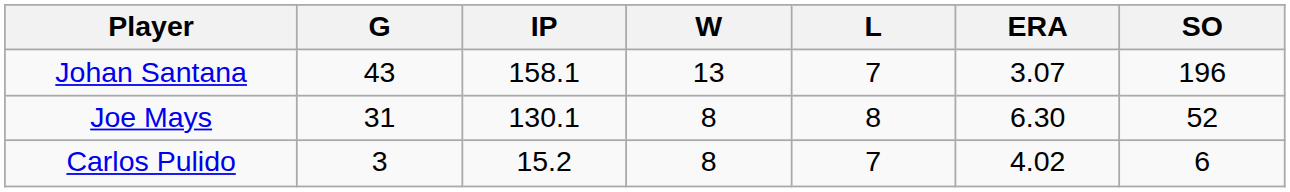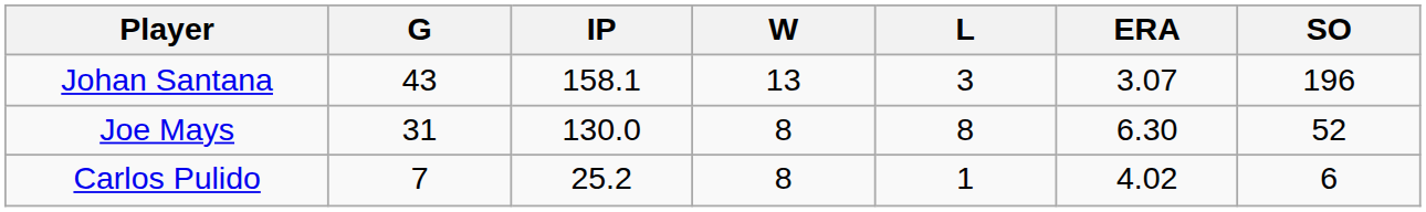 <table class="wikitable sortable">
 <tr>
 <th bgcolor="#DDDDFF" width="16%">Player</th>
 <th bgcolor="#DDDDFF" width="9%">G</th>
 <th bgcolor="#DDDDFF" width="9%">IP</th>
 <th bgcolor="#DDDDFF" width="9%">W</th>
 <th bgcolor="#DDDDFF" width="9%">L</th>
 <th bgcolor="#DDDDFF" width="9%">ERA</th>
 <th bgcolor="#DDDDFF" width="9%">SO</th>
 </tr>
 <tr align="center">
 <td><a href='#'>Johan Santana</a></td>
 <td>43</td>
 <td>158.1</td>
 <td>13</td>
-<td>7</td>
+<td>3</td>
 <td>3.07</td>
 <td>196</td>
 </tr>
 <tr align="center">
 <td><a href='#'>Joe Mays</a></td>
 <td>31</td>
-<td>130.1</td>
+<td>130.0</td>
 <td>8</td>
 <td>8</td>
 <td>6.30</td>
 <td>52</td>
 </tr>
 <tr align="center">
 <td><a href='#'>Carlos Pulido</a></td>
-<td>3</td>
-<td>15.2</td>
+<td>7</td>
+<td>25.2</td>
 <td>8</td>
-<td>7</td>
+<td>1</td>
 <td>4.02</td>
 <td>6</td>
 </tr>
 </table>
